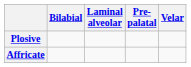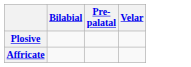 <table class=wikitable style=text-align:center>
 <tr>
 <th></th>
 <th><a href='#'>Bilabial</a></th>
-<th><a href='#'>Laminal</a><br><a href='#'>alveolar</a></th>
 <th><a href='#'>Pre-<br>palatal</a></th>
 <th><a href='#'>Velar</a></th>
 </tr>
 <tr>
 <th><a href='#'>Plosive</a></th>
-<td></td>
 <td></td>
 <td></td>
 <td></td>
 </tr>
 <tr>
 <th><a href='#'>Affricate</a></th>
 <td></td>
 <td></td>
 <td></td>
-<td></td>
 </tr>
 </table>
